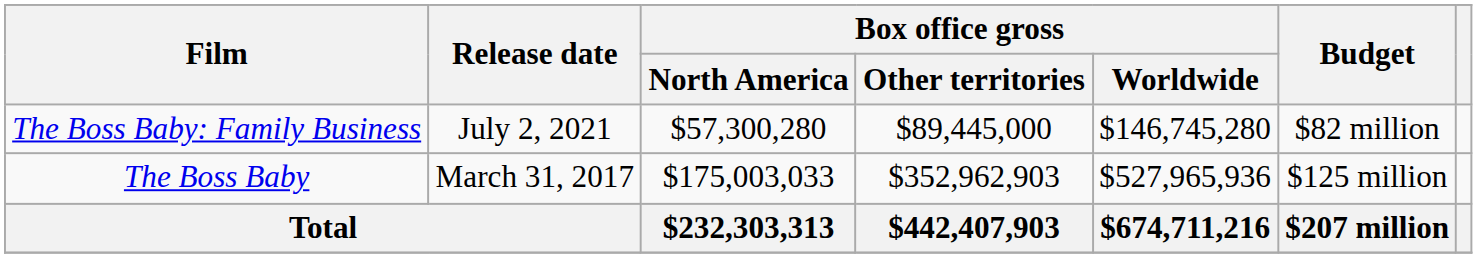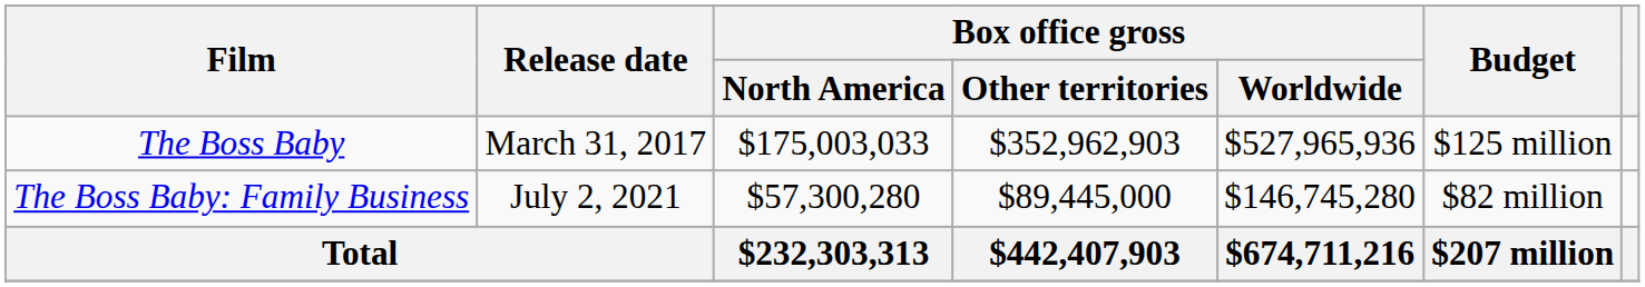 <table class="wikitable" style="text-align: center;">
 <tr>
 <th rowspan="2">Film</th>
 <th rowspan="2">Release date</th>
 <th colspan="3">Box office gross</th>
 <th rowspan="2">Budget</th>
 <th rowspan="2"></th>
 </tr>
 <tr>
 <th>North America</th>
 <th>Other territories</th>
 <th>Worldwide</th>
 </tr>
 <tr>
+<td><em><a href='#'>The Boss Baby</a></em></td>
+<td>March 31, 2017</td>
+<td>$175,003,033</td>
+<td>$352,962,903</td>
+<td>$527,965,936</td>
+<td>$125 million</td>
+<td></td>
+</tr>
+<tr>
 <td><em><a href='#'>The Boss Baby: Family Business</a></em></td>
 <td>July 2, 2021</td>
 <td>$57,300,280</td>
 <td>$89,445,000</td>
 <td>$146,745,280</td>
 <td>$82 million</td>
-<td></td>
-</tr>
-<tr>
-<td><em><a href='#'>The Boss Baby</a></em></td>
-<td>March 31, 2017</td>
-<td>$175,003,033</td>
-<td>$352,962,903</td>
-<td>$527,965,936</td>
-<td>$125 million</td>
 <td></td>
 </tr>
 <tr>
 <th colspan="2">Total</th>
 <th>$232,303,313</th>
 <th>$442,407,903</th>
 <th>$674,711,216</th>
 <th>$207 million</th>
 <th></th>
 </tr>
 <tr>
 </tr>
 </table>
